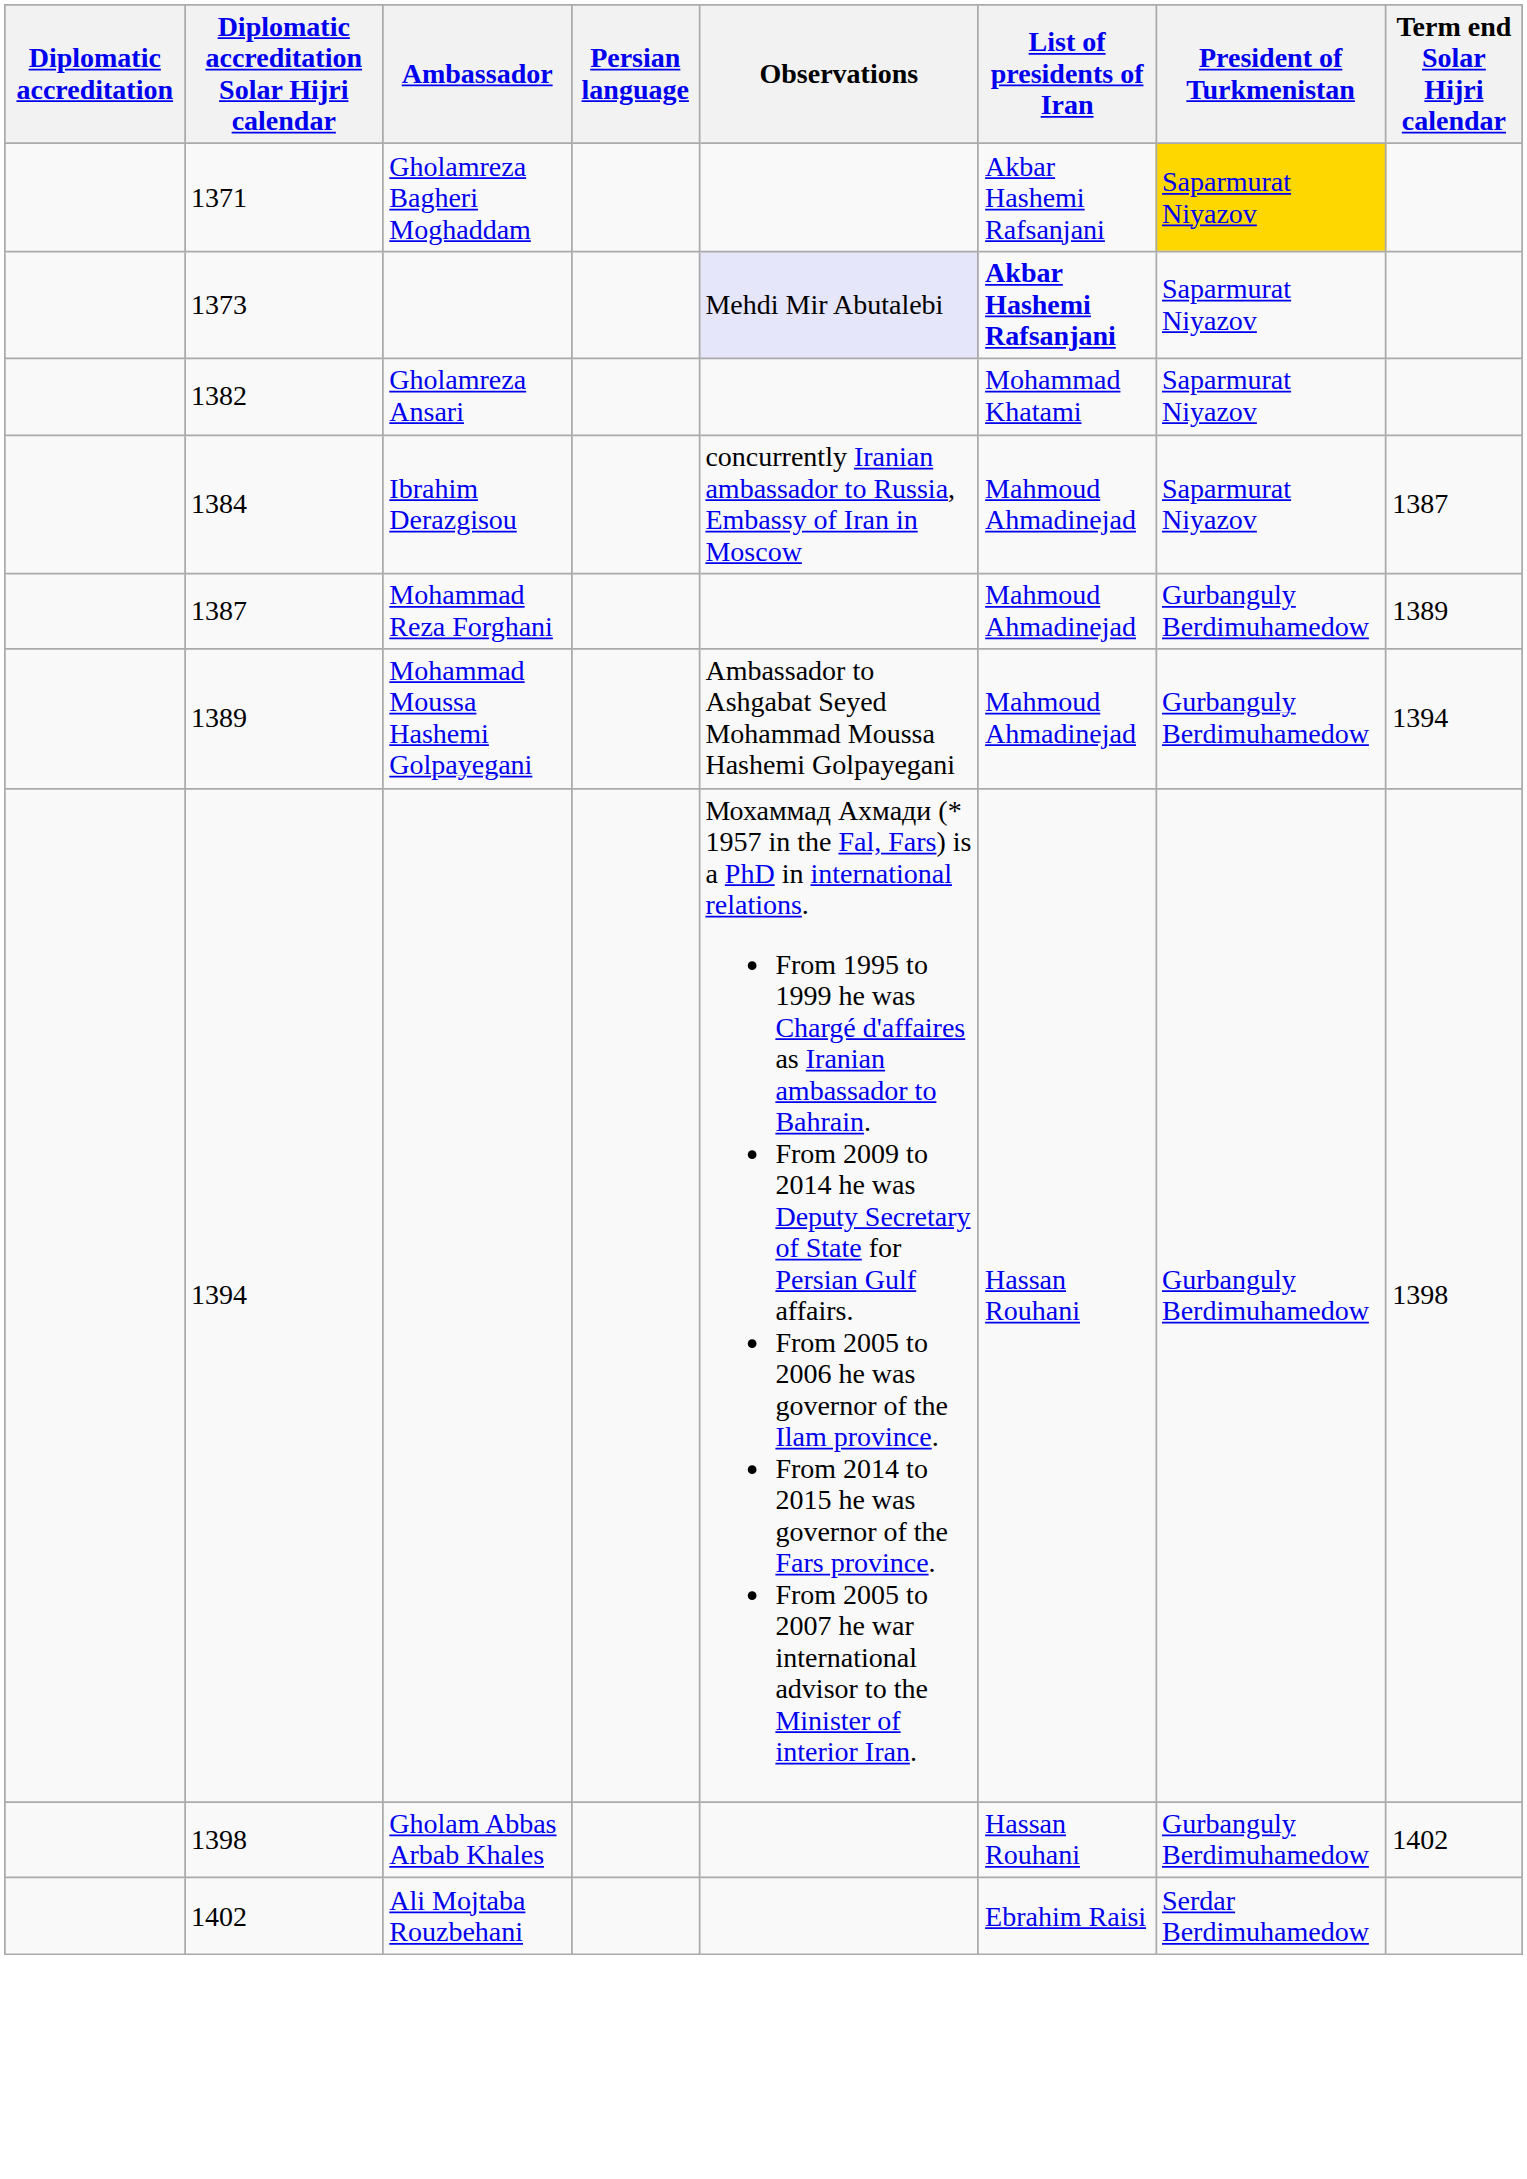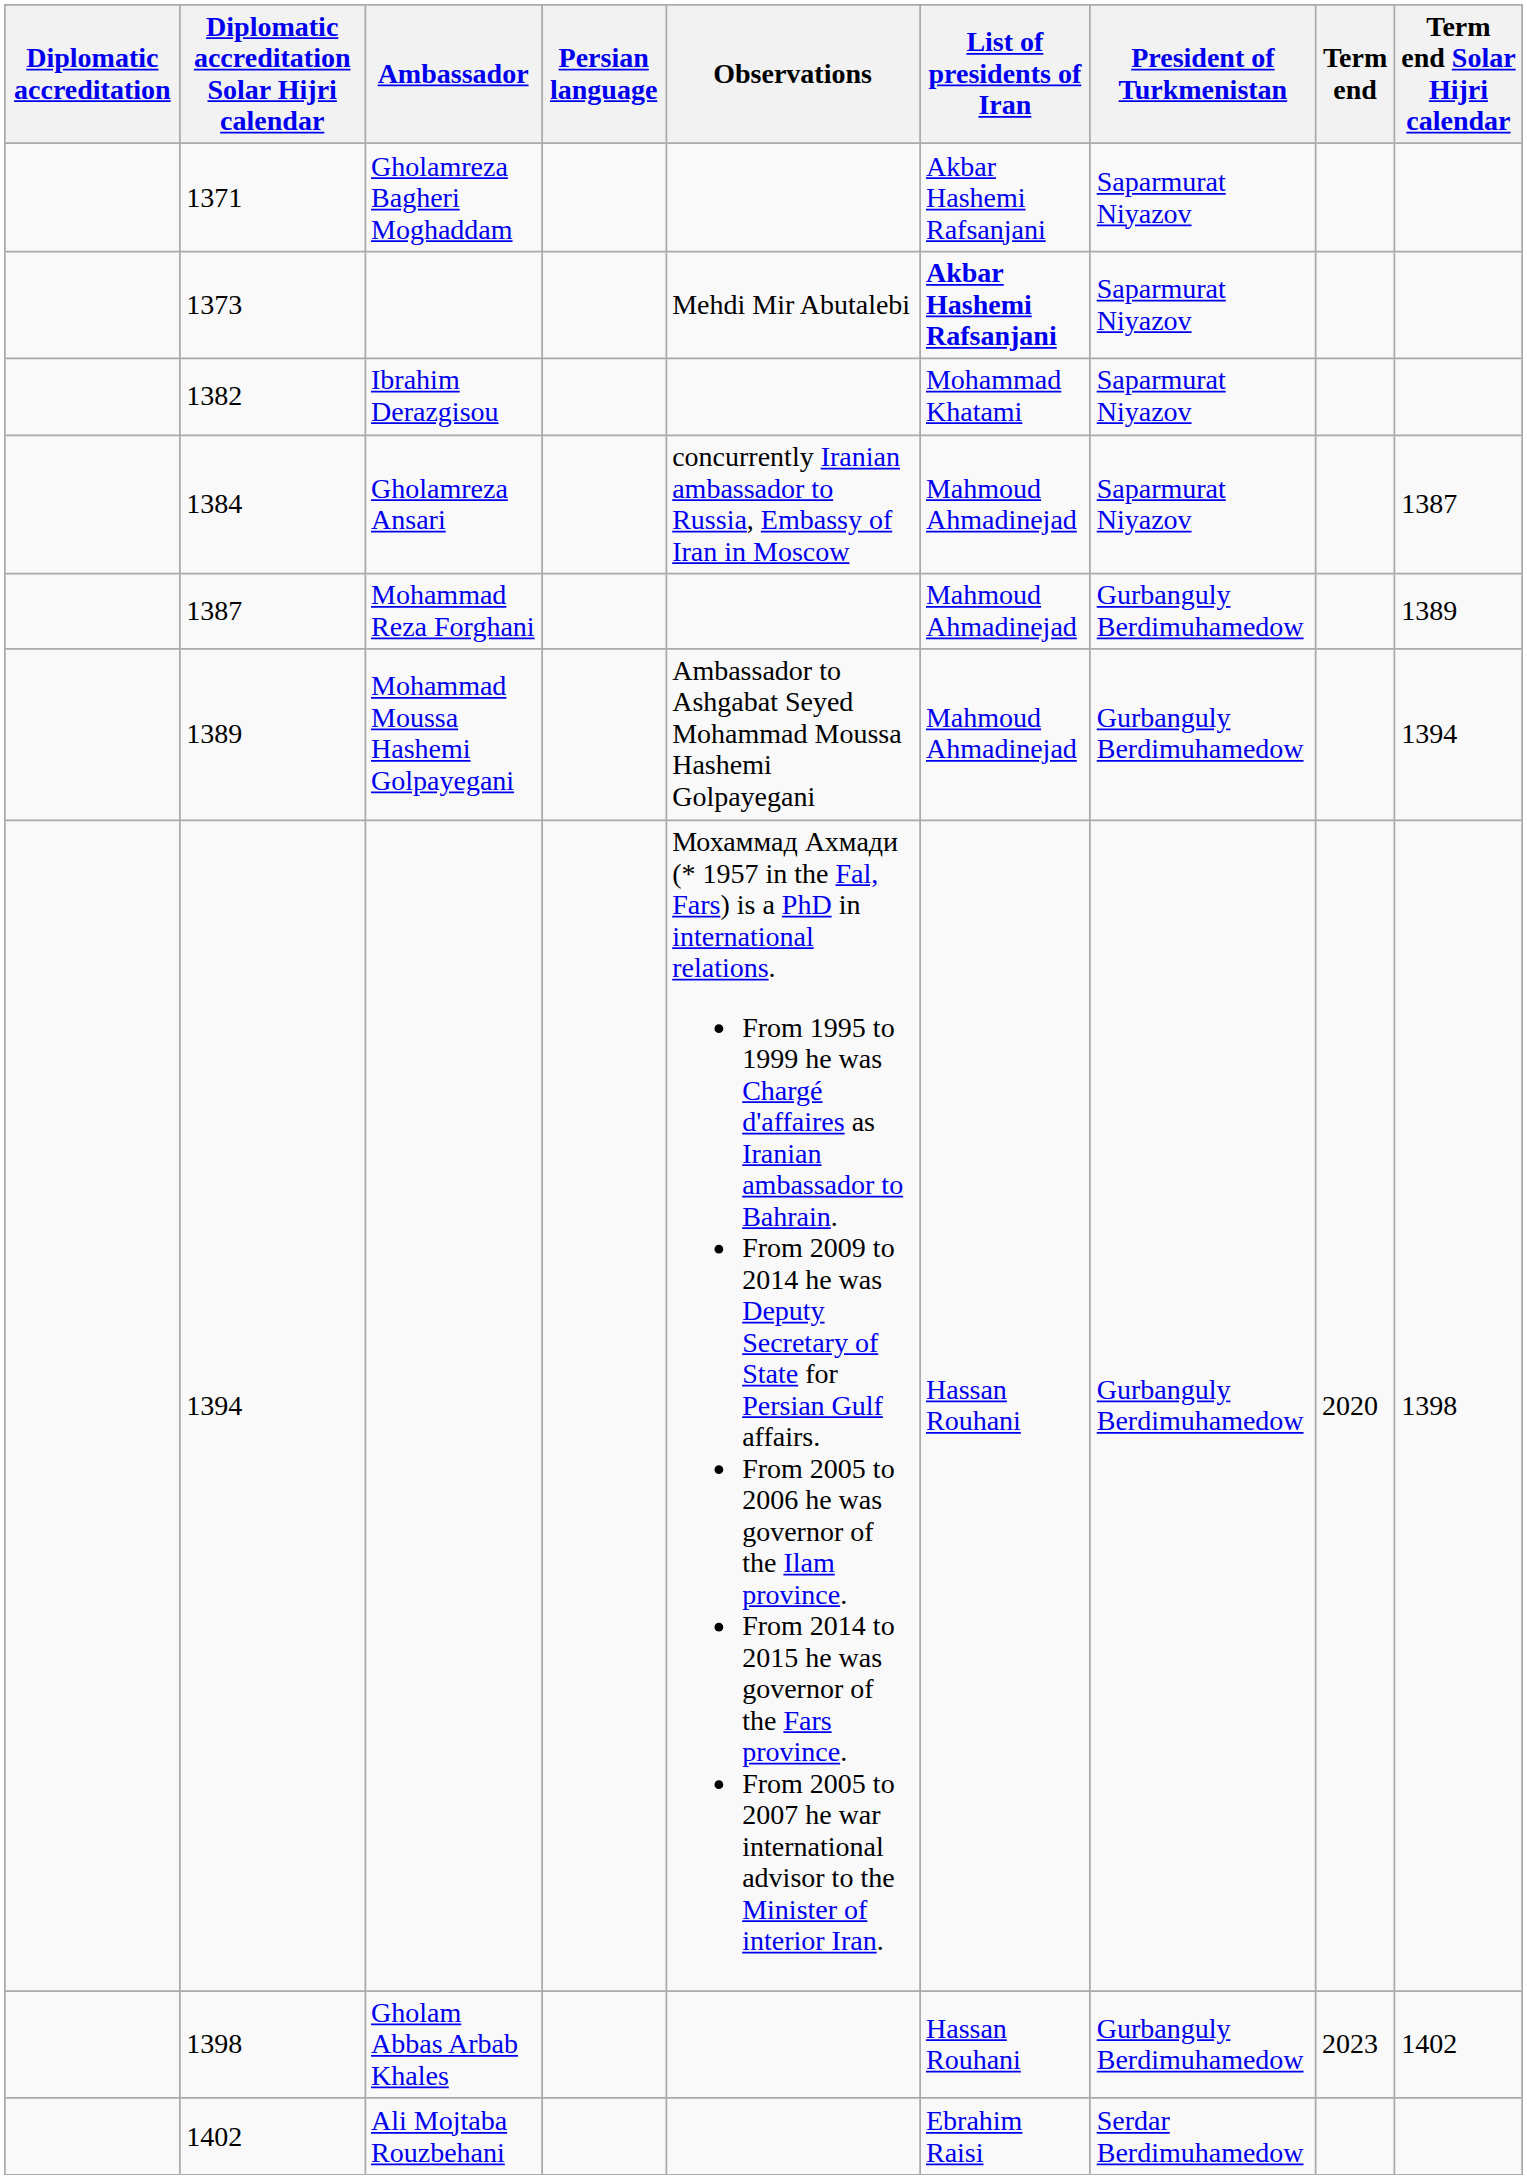 <table class="wikitable sortable">
 <tr>
 <th><a href='#'>Diplomatic accreditation</a></th>
 <th><a href='#'>Diplomatic accreditation</a> <a href='#'>Solar Hijri calendar</a></th>
 <th><a href='#'>Ambassador</a></th>
 <th><a href='#'>Persian language</a></th>
 <th>Observations</th>
 <th><a href='#'>List of presidents of Iran</a></th>
 <th><a href='#'>President of Turkmenistan</a></th>
+<th>Term end</th>
 <th>Term end <a href='#'>Solar Hijri calendar</a></th>
 </tr>
 <tr>
 <td></td>
 <td>1371</td>
 <td><a href='#'>Gholamreza Bagheri Moghaddam</a></td>
 <td></td>
 <td></td>
 <td><a href='#'>Akbar Hashemi Rafsanjani</a></td>
-<td style="background: gold;"><a href='#'>Saparmurat Niyazov</a></td>
+<td><a href='#'>Saparmurat Niyazov</a></td>
+<td></td>
 <td></td>
 </tr>
 <tr>
 <td></td>
 <td>1373</td>
 <td></td>
 <td></td>
-<td style="background: lavender;">Mehdi Mir Abutalebi</td>
+<td>Mehdi Mir Abutalebi</td>
 <td><strong><a href='#'>Akbar Hashemi Rafsanjani</a></strong></td>
 <td><a href='#'>Saparmurat Niyazov</a></td>
+<td></td>
 <td></td>
 </tr>
 <tr>
 <td></td>
 <td>1382</td>
-<td><a href='#'>Gholamreza Ansari</a></td>
+<td><a href='#'>Ibrahim Derazgisou</a></td>
 <td></td>
 <td></td>
 <td><a href='#'>Mohammad Khatami</a></td>
 <td><a href='#'>Saparmurat Niyazov</a></td>
 <td></td>
+<td></td>
 </tr>
 <tr>
 <td></td>
 <td>1384</td>
-<td><a href='#'>Ibrahim Derazgisou</a></td>
+<td><a href='#'>Gholamreza Ansari</a></td>
 <td></td>
 <td>concurrently <a href='#'>Iranian ambassador to Russia</a>, <a href='#'>Embassy of Iran in Moscow</a></td>
 <td><a href='#'>Mahmoud Ahmadinejad</a></td>
 <td><a href='#'>Saparmurat Niyazov</a></td>
+<td></td>
 <td>1387</td>
 </tr>
 <tr>
 <td></td>
 <td>1387</td>
 <td><a href='#'>Mohammad Reza Forghani</a></td>
 <td></td>
 <td></td>
 <td><a href='#'>Mahmoud Ahmadinejad</a></td>
 <td><a href='#'>Gurbanguly Berdimuhamedow</a></td>
+<td></td>
 <td>1389</td>
 </tr>
 <tr>
 <td></td>
 <td>1389</td>
 <td><a href='#'>Mohammad Moussa Hashemi Golpayegani</a></td>
 <td></td>
 <td>Ambassador to Ashgabat Seyed Mohammad Moussa Hashemi Golpayegani</td>
 <td><a href='#'>Mahmoud Ahmadinejad</a></td>
 <td><a href='#'>Gurbanguly Berdimuhamedow</a></td>
+<td></td>
 <td>1394</td>
 </tr>
 <tr>
 <td></td>
 <td>1394</td>
 <td></td>
 <td></td>
 <td>Мохаммад Ахмади (* 1957 in the <a href='#'>Fal, Fars</a>) is a <a href='#'>PhD</a> in <a href='#'>international relations</a>.<br><ul><li>From 1995 to 1999 he was <a href='#'>Chargé d'affaires</a> as <a href='#'>Iranian ambassador to Bahrain</a>.</li><li>From 2009 to 2014 he was <a href='#'>Deputy Secretary of State</a> for <a href='#'>Persian Gulf</a> affairs.</li><li>From 2005 to 2006 he was governor of the <a href='#'>Ilam province</a>.</li><li>From 2014 to 2015 he was governor of the <a href='#'>Fars province</a>.</li><li>From 2005 to 2007 he war international advisor to the <a href='#'>Minister of interior Iran</a>.</li></ul></td>
 <td><a href='#'>Hassan Rouhani</a></td>
 <td><a href='#'>Gurbanguly Berdimuhamedow</a></td>
+<td>2020</td>
 <td>1398</td>
 </tr>
 <tr>
 <td></td>
 <td>1398</td>
 <td><a href='#'>Gholam Abbas Arbab Khales</a></td>
 <td></td>
 <td></td>
 <td><a href='#'>Hassan Rouhani</a></td>
 <td><a href='#'>Gurbanguly Berdimuhamedow</a></td>
+<td>2023</td>
 <td>1402</td>
 </tr>
 <tr>
 <td></td>
 <td>1402</td>
 <td><a href='#'>Ali Mojtaba Rouzbehani</a></td>
 <td></td>
 <td></td>
 <td><a href='#'>Ebrahim Raisi</a></td>
 <td><a href='#'>Serdar Berdimuhamedow</a></td>
 <td></td>
+<td></td>
 </tr>
 </table>
